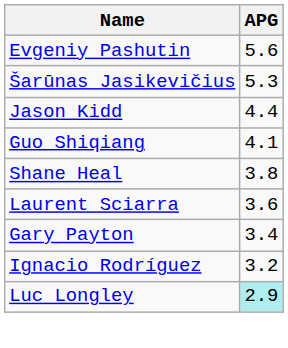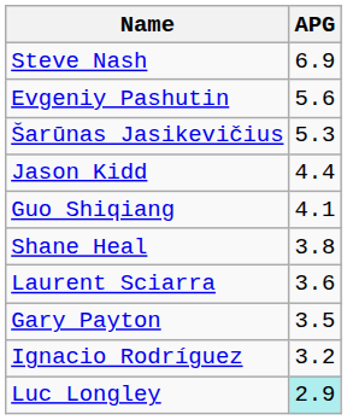 <table class=wikitable>
 <tr>
 <th>Name</th>
 <th>APG</th>
+</tr>
+<tr>
+<td> <a href='#'>Steve Nash</a></td>
+<td align=right>6.9</td>
 </tr>
 <tr>
 <td> <a href='#'>Evgeniy Pashutin</a></td>
 <td align=right>5.6</td>
 </tr>
 <tr>
 <td> <a href='#'>Šarūnas Jasikevičius</a></td>
 <td align=right>5.3</td>
 </tr>
 <tr>
 <td> <a href='#'>Jason Kidd</a></td>
 <td align=right>4.4</td>
 </tr>
 <tr>
 <td> <a href='#'>Guo Shiqiang</a></td>
 <td align=right>4.1</td>
 </tr>
 <tr>
 <td> <a href='#'>Shane Heal</a></td>
 <td align=right>3.8</td>
 </tr>
 <tr>
 <td> <a href='#'>Laurent Sciarra</a></td>
 <td align=right>3.6</td>
 </tr>
 <tr>
 <td> <a href='#'>Gary Payton</a></td>
-<td align=right>3.4</td>
+<td align=right>3.5</td>
 </tr>
 <tr>
 <td> <a href='#'>Ignacio Rodríguez</a></td>
 <td align=right>3.2</td>
 </tr>
 <tr>
 <td> <a href='#'>Luc Longley</a></td>
 <td align=right style="background: paleturquoise;">2.9</td>
 </tr>
 </table>
